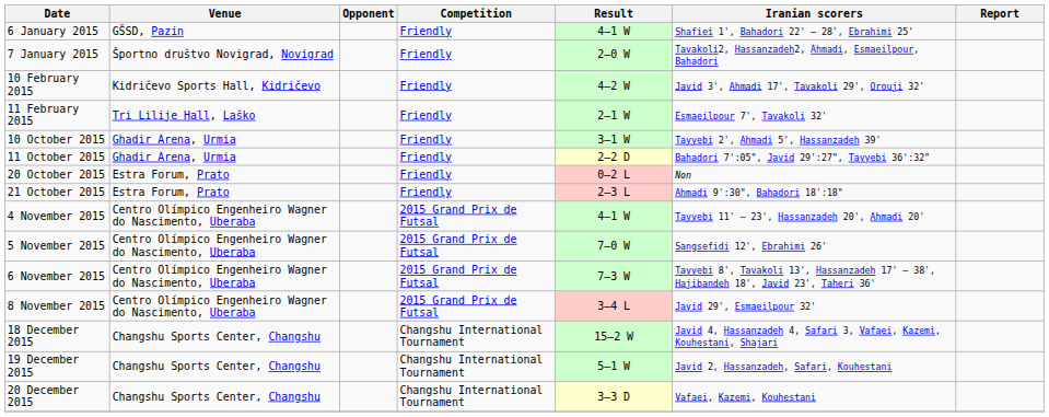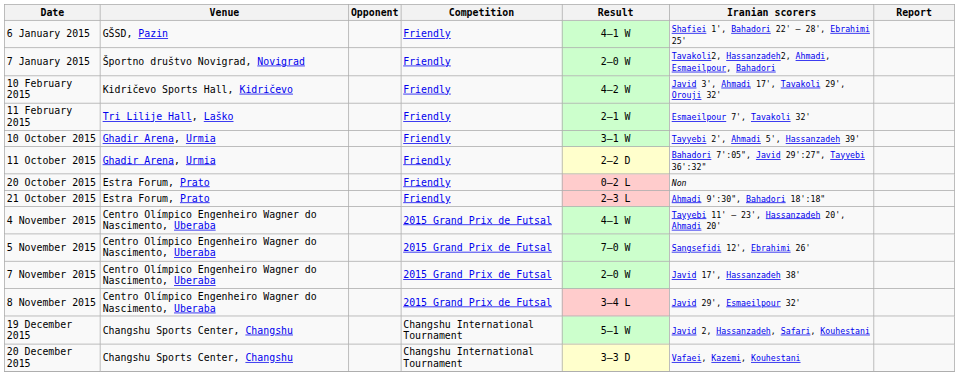 <table class="wikitable">
 <tr>
 <th width=120>Date</th>
 <th>Venue</th>
 <th>Opponent</th>
 <th>Competition</th>
 <th width=135>Result</th>
 <th>Iranian scorers</th>
 <th width=100>Report</th>
 </tr>
 <tr>
 <td>6 January 2015</td>
 <td> GŠSD, <a href='#'>Pazin</a></td>
 <td></td>
 <td><a href='#'>Friendly</a></td>
 <td bgcolor=#ccffcc align=center>4–1 W</td>
 <td><small> <a href='#'>Shafiei</a> 1', <a href='#'>Bahadori</a> 22' – 28', <a href='#'>Ebrahimi</a> 25' </small></td>
 <td align=center></td>
 </tr>
 <tr>
 <td>7 January 2015</td>
 <td> Športno društvo Novigrad, <a href='#'>Novigrad</a></td>
 <td></td>
 <td><a href='#'>Friendly</a></td>
 <td bgcolor=#ccffcc align=center>2–0 W</td>
 <td><small> <a href='#'>Tavakoli</a>2, <a href='#'>Hassanzadeh</a>2, <a href='#'>Ahmadi</a>, <a href='#'>Esmaeilpour</a>, <a href='#'>Bahadori</a> </small></td>
 <td align=center></td>
 </tr>
 <tr>
 <td>10 February 2015</td>
 <td> Kidričevo Sports Hall, <a href='#'>Kidričevo</a></td>
 <td></td>
 <td><a href='#'>Friendly</a></td>
 <td bgcolor=#ccffcc align=center>4–2 W</td>
 <td><small> <a href='#'>Javid</a> 3', <a href='#'>Ahmadi</a> 17', <a href='#'>Tavakoli</a> 29', <a href='#'>Orouji</a> 32' </small></td>
 <td align=center></td>
 </tr>
 <tr>
 <td>11 February 2015</td>
 <td> <a href='#'>Tri Lilije Hall</a>, <a href='#'>Laško</a></td>
 <td></td>
 <td><a href='#'>Friendly</a></td>
 <td bgcolor=#ccffcc align=center>2–1 W</td>
 <td><small> <a href='#'>Esmaeilpour</a> 7', <a href='#'>Tavakoli</a> 32' </small></td>
 <td align=center></td>
 </tr>
 <tr>
 <td>10 October 2015</td>
 <td> <a href='#'>Ghadir Arena</a>, <a href='#'>Urmia</a></td>
 <td></td>
 <td><a href='#'>Friendly</a></td>
 <td bgcolor=#ccffcc align=center>3–1 W</td>
 <td><small> <a href='#'>Tayyebi</a> 2', <a href='#'>Ahmadi</a> 5', <a href='#'>Hassanzadeh</a> 39' </small></td>
 <td align=center></td>
 </tr>
 <tr>
 <td>11 October 2015</td>
 <td> <a href='#'>Ghadir Arena</a>, <a href='#'>Urmia</a></td>
 <td></td>
 <td><a href='#'>Friendly</a></td>
 <td bgcolor=#FFFFCC align=center>2–2 D</td>
 <td><small> <a href='#'>Bahadori</a> 7':05", <a href='#'>Javid</a> 29':27", <a href='#'>Tayyebi</a> 36':32" </small></td>
 <td align=center></td>
 </tr>
 <tr>
 <td>20 October 2015</td>
 <td> Estra Forum, <a href='#'>Prato</a></td>
 <td></td>
 <td><a href='#'>Friendly</a></td>
 <td bgcolor=#FFCCCC align=center>0–2 L</td>
 <td><small> <em>Non</em> </small></td>
 <td align=center></td>
 </tr>
 <tr>
 <td>21 October 2015</td>
 <td> Estra Forum, <a href='#'>Prato</a></td>
 <td></td>
 <td><a href='#'>Friendly</a></td>
 <td bgcolor=#FFCCCC align=center>2–3 L</td>
 <td><small> <a href='#'>Ahmadi</a> 9':30", <a href='#'>Bahadori</a> 18':18" </small></td>
 <td align=center></td>
 </tr>
 <tr>
 <td>4 November 2015</td>
 <td> Centro Olímpico Engenheiro Wagner do Nascimento, <a href='#'>Uberaba</a></td>
 <td></td>
 <td><a href='#'>2015 Grand Prix de Futsal</a></td>
 <td bgcolor=#ccffcc align=center>4–1 W</td>
 <td><small> <a href='#'>Tayyebi</a> 11' – 23', <a href='#'>Hassanzadeh</a> 20', <a href='#'>Ahmadi</a> 20' </small></td>
 <td align=center></td>
 </tr>
 <tr>
 <td>5 November 2015</td>
 <td> Centro Olímpico Engenheiro Wagner do Nascimento, <a href='#'>Uberaba</a></td>
 <td></td>
 <td><a href='#'>2015 Grand Prix de Futsal</a></td>
 <td bgcolor=#ccffcc align=center>7–0 W</td>
 <td><small> <a href='#'>Sangsefidi</a> 12', <a href='#'>Ebrahimi</a> 26' </small></td>
 <td align=center></td>
 </tr>
 <tr>
-<td>6 November 2015</td>
+<td>7 November 2015</td>
 <td> Centro Olímpico Engenheiro Wagner do Nascimento, <a href='#'>Uberaba</a></td>
 <td></td>
 <td><a href='#'>2015 Grand Prix de Futsal</a></td>
-<td bgcolor=#ccffcc align=center>7–3 W</td>
-<td><small> <a href='#'>Tayyebi</a> 8', <a href='#'>Tavakoli</a> 13', <a href='#'>Hassanzadeh</a> 17' – 38', <a href='#'>Hajibandeh</a> 18', <a href='#'>Javid</a> 23', <a href='#'>Taheri</a> 36' </small></td>
+<td bgcolor=#ccffcc align=center>2–0 W</td>
+<td><small> <a href='#'>Javid</a> 17', <a href='#'>Hassanzadeh</a> 38' </small></td>
 <td align=center></td>
 </tr>
 <tr>
 <td>8 November 2015</td>
 <td> Centro Olímpico Engenheiro Wagner do Nascimento, <a href='#'>Uberaba</a></td>
 <td></td>
 <td><a href='#'>2015 Grand Prix de Futsal</a></td>
 <td bgcolor=#FFCCCC align=center>3–4 L</td>
 <td><small> <a href='#'>Javid</a> 29', <a href='#'>Esmaeilpour</a> 32' </small></td>
-<td align=center></td>
-</tr>
-<tr>
-<td>18 December 2015</td>
-<td> Changshu Sports Center, <a href='#'>Changshu</a></td>
-<td></td>
-<td>Changshu International Tournament</td>
-<td bgcolor=#ccffcc align=center>15–2 W</td>
-<td><small> <a href='#'>Javid</a> 4, <a href='#'>Hassanzadeh</a> 4, <a href='#'>Safari</a> 3, <a href='#'>Vafaei</a>, <a href='#'>Kazemi</a>, <a href='#'>Kouhestani</a>, <a href='#'>Shajari</a> </small></td>
 <td align=center></td>
 </tr>
 <tr>
 <td>19 December 2015</td>
 <td> Changshu Sports Center, <a href='#'>Changshu</a></td>
 <td></td>
 <td>Changshu International Tournament</td>
 <td bgcolor=#ccffcc align=center>5–1 W</td>
 <td><small> <a href='#'>Javid</a> 2, <a href='#'>Hassanzadeh</a>, <a href='#'>Safari</a>, <a href='#'>Kouhestani</a> </small></td>
 <td align=center></td>
 </tr>
 <tr>
 <td>20 December 2015</td>
 <td> Changshu Sports Center, <a href='#'>Changshu</a></td>
 <td></td>
 <td>Changshu International Tournament</td>
 <td bgcolor=#FFFFCC align=center>3–3 D</td>
 <td><small> <a href='#'>Vafaei</a>, <a href='#'>Kazemi</a>, <a href='#'>Kouhestani</a> </small></td>
 <td align=center></td>
 </tr>
 <tr>
 </tr>
 </table>
